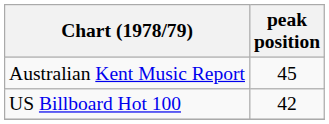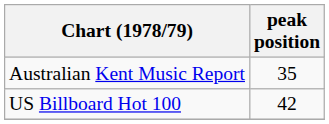 <table class="wikitable sortable plainrowheaders">
 <tr>
 <th scope="col">Chart (1978/79)</th>
 <th scope="col">peak<br>position</th>
 </tr>
 <tr>
 <td>Australian <a href='#'>Kent Music Report</a></td>
-<td style="text-align:center;">45</td>
+<td style="text-align:center;">35</td>
 </tr>
 <tr>
 <td>US <a href='#'>Billboard Hot 100</a></td>
 <td style="text-align:center;">42</td>
 </tr>
 <tr>
 </tr>
 </table>
